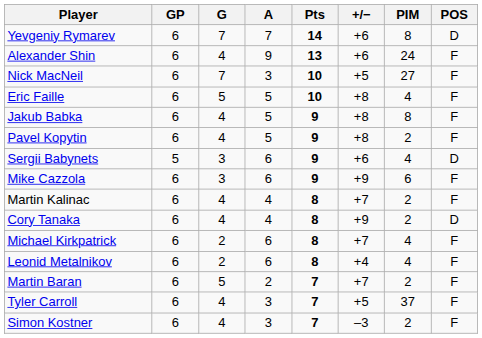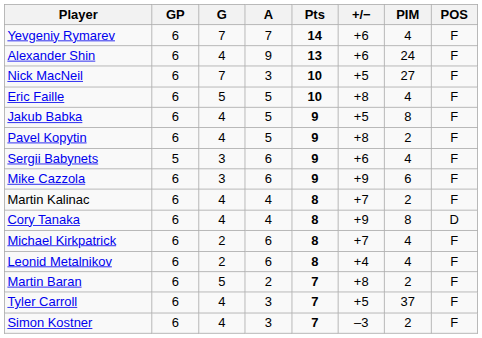 <table class="wikitable sortable" style="text-align:center;">
 <tr>
 <th style="width:175px;">Player</th>
 <th style="width:50px;">GP</th>
 <th style="width:50px;">G</th>
 <th style="width:50px;">A</th>
 <th style="width:50px;">Pts</th>
 <th style="width:50px;">+/−</th>
 <th style="width:50px;">PIM</th>
 <th style="width:50px;">POS</th>
 </tr>
 <tr>
 <td style="text-align:left;"> <a href='#'>Yevgeniy Rymarev</a></td>
 <td>6</td>
 <td>7</td>
 <td>7</td>
 <td><strong>14</strong></td>
 <td>+6</td>
-<td>8</td>
-<td>D</td>
+<td>4</td>
+<td>F</td>
 </tr>
 <tr>
 <td style="text-align:left;"> <a href='#'>Alexander Shin</a></td>
 <td>6</td>
 <td>4</td>
 <td>9</td>
 <td><strong>13</strong></td>
 <td>+6</td>
 <td>24</td>
 <td>F</td>
 </tr>
 <tr>
 <td style="text-align:left;"> <a href='#'>Nick MacNeil</a></td>
 <td>6</td>
 <td>7</td>
 <td>3</td>
 <td><strong>10</strong></td>
 <td>+5</td>
 <td>27</td>
 <td>F</td>
 </tr>
 <tr>
 <td style="text-align:left;"> <a href='#'>Eric Faille</a></td>
 <td>6</td>
 <td>5</td>
 <td>5</td>
 <td><strong>10</strong></td>
 <td>+8</td>
 <td>4</td>
 <td>F</td>
 </tr>
 <tr>
 <td style="text-align:left;"> <a href='#'>Jakub Babka</a></td>
 <td>6</td>
 <td>4</td>
 <td>5</td>
 <td><strong>9</strong></td>
-<td>+8</td>
+<td>+5</td>
 <td>8</td>
 <td>F</td>
 </tr>
 <tr>
 <td style="text-align:left;"> <a href='#'>Pavel Kopytin</a></td>
 <td>6</td>
 <td>4</td>
 <td>5</td>
 <td><strong>9</strong></td>
 <td>+8</td>
 <td>2</td>
 <td>F</td>
 </tr>
 <tr>
 <td style="text-align:left;"> <a href='#'>Sergii Babynets</a></td>
 <td>5</td>
 <td>3</td>
 <td>6</td>
 <td><strong>9</strong></td>
 <td>+6</td>
 <td>4</td>
-<td>D</td>
+<td>F</td>
 </tr>
 <tr>
 <td style="text-align:left;"> <a href='#'>Mike Cazzola</a></td>
 <td>6</td>
 <td>3</td>
 <td>6</td>
 <td><strong>9</strong></td>
 <td>+9</td>
 <td>6</td>
 <td>F</td>
 </tr>
 <tr>
 <td style="text-align:left;"> Martin Kalinac</td>
 <td>6</td>
 <td>4</td>
 <td>4</td>
 <td><strong>8</strong></td>
 <td>+7</td>
 <td>2</td>
 <td>F</td>
 </tr>
 <tr>
 <td style="text-align:left;"> <a href='#'>Cory Tanaka</a></td>
 <td>6</td>
 <td>4</td>
 <td>4</td>
 <td><strong>8</strong></td>
 <td>+9</td>
-<td>2</td>
+<td>8</td>
 <td>D</td>
 </tr>
 <tr>
 <td style="text-align:left;"> <a href='#'>Michael Kirkpatrick</a></td>
 <td>6</td>
 <td>2</td>
 <td>6</td>
 <td><strong>8</strong></td>
 <td>+7</td>
 <td>4</td>
 <td>F</td>
 </tr>
 <tr>
 <td style="text-align:left;"> <a href='#'>Leonid Metalnikov</a></td>
 <td>6</td>
 <td>2</td>
 <td>6</td>
 <td><strong>8</strong></td>
 <td>+4</td>
 <td>4</td>
 <td>F</td>
 </tr>
 <tr>
 <td style="text-align:left;"> <a href='#'>Martin Baran</a></td>
 <td>6</td>
 <td>5</td>
 <td>2</td>
 <td><strong>7</strong></td>
-<td>+7</td>
+<td>+8</td>
 <td>2</td>
 <td>F</td>
 </tr>
 <tr>
 <td style="text-align:left;"> <a href='#'>Tyler Carroll</a></td>
 <td>6</td>
 <td>4</td>
 <td>3</td>
 <td><strong>7</strong></td>
 <td>+5</td>
 <td>37</td>
 <td>F</td>
 </tr>
 <tr>
 <td style="text-align:left;"> <a href='#'>Simon Kostner</a></td>
 <td>6</td>
 <td>4</td>
 <td>3</td>
 <td><strong>7</strong></td>
 <td>–3</td>
 <td>2</td>
 <td>F</td>
 </tr>
 </table>
